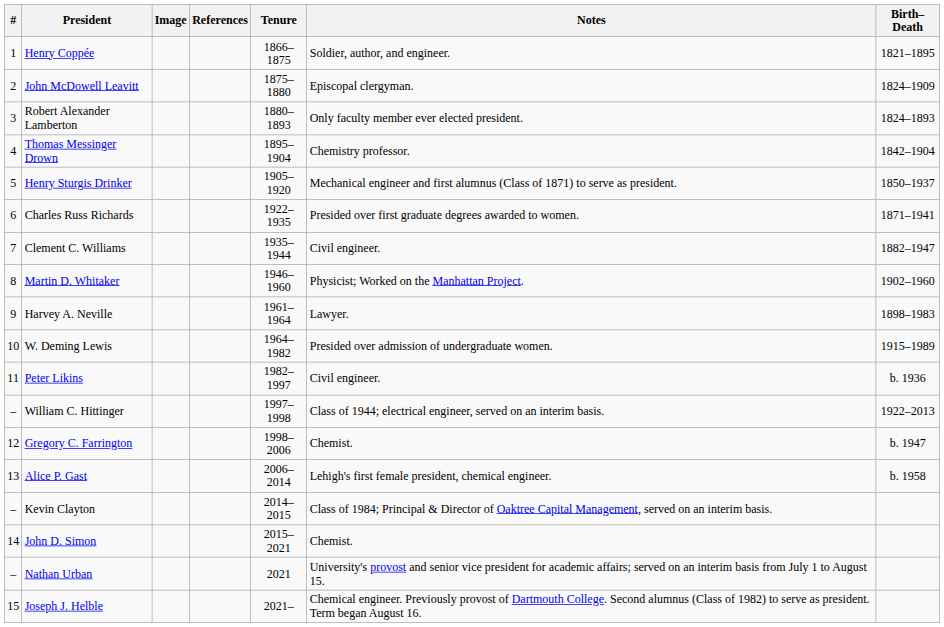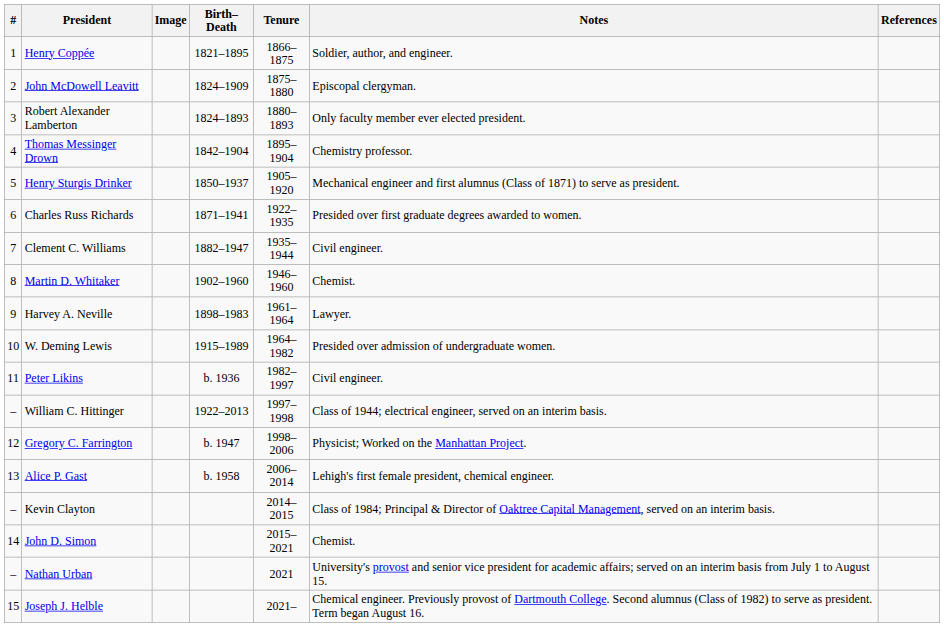 <table class="wikitable" style="text-align:center">
 <tr>
 <th>#</th>
 <th>President</th>
 <th>Image</th>
-<th>References</th>
+<th>Birth–Death</th>
 <th>Tenure</th>
 <th>Notes</th>
-<th>Birth–Death</th>
+<th>References</th>
 </tr>
 <tr>
 <td>1</td>
 <td align=left><a href='#'>Henry Coppée</a></td>
 <td></td>
-<td></td>
+<td>1821–1895</td>
 <td>1866–1875</td>
 <td align=left>Soldier, author, and engineer.</td>
-<td>1821–1895</td>
+<td></td>
 </tr>
 <tr>
 <td>2</td>
 <td align=left><a href='#'>John McDowell Leavitt</a></td>
 <td></td>
-<td></td>
+<td>1824–1909</td>
 <td>1875–1880</td>
 <td align=left>Episcopal clergyman.</td>
-<td>1824–1909</td>
+<td></td>
 </tr>
 <tr>
 <td>3</td>
 <td align=left>Robert Alexander Lamberton</td>
 <td></td>
-<td></td>
+<td>1824–1893</td>
 <td>1880–1893</td>
 <td align=left>Only faculty member ever elected president.</td>
-<td>1824–1893</td>
+<td></td>
 </tr>
 <tr>
 <td>4</td>
 <td align=left><a href='#'>Thomas Messinger Drown</a></td>
 <td></td>
-<td></td>
+<td>1842–1904</td>
 <td>1895–1904</td>
 <td align=left>Chemistry professor.</td>
-<td>1842–1904</td>
+<td></td>
 </tr>
 <tr>
 <td>5</td>
 <td align=left><a href='#'>Henry Sturgis Drinker</a></td>
 <td></td>
-<td></td>
+<td>1850–1937</td>
 <td>1905–1920</td>
 <td align=left>Mechanical engineer and first alumnus (Class of 1871) to serve as president.</td>
-<td>1850–1937</td>
+<td></td>
 </tr>
 <tr>
 <td>6</td>
 <td align=left>Charles Russ Richards</td>
 <td></td>
-<td></td>
+<td>1871–1941</td>
 <td>1922–1935</td>
 <td align=left>Presided over first graduate degrees awarded to women.</td>
-<td>1871–1941</td>
+<td></td>
 </tr>
 <tr>
 <td>7</td>
 <td align=left>Clement C. Williams</td>
 <td></td>
-<td></td>
+<td>1882–1947</td>
 <td>1935–1944</td>
 <td align=left>Civil engineer.</td>
-<td>1882–1947</td>
+<td></td>
 </tr>
 <tr>
 <td>8</td>
 <td align=left><a href='#'>Martin D. Whitaker</a></td>
 <td></td>
+<td>1902–1960</td>
+<td>1946–1960</td>
+<td align=left>Chemist.</td>
 <td></td>
-<td>1946–1960</td>
-<td align=left>Physicist; Worked on the <a href='#'>Manhattan Project</a>.</td>
-<td>1902–1960</td>
 </tr>
 <tr>
 <td>9</td>
 <td align=left>Harvey A. Neville</td>
 <td></td>
-<td></td>
+<td>1898–1983</td>
 <td>1961–1964</td>
 <td align=left>Lawyer.</td>
-<td>1898–1983</td>
+<td></td>
 </tr>
 <tr>
 <td>10</td>
 <td align=left>W. Deming Lewis</td>
 <td></td>
-<td></td>
+<td>1915–1989</td>
 <td>1964–1982</td>
 <td align=left>Presided over admission of undergraduate women.</td>
-<td>1915–1989</td>
+<td></td>
 </tr>
 <tr>
 <td>11</td>
 <td align=left><a href='#'>Peter Likins</a></td>
 <td></td>
-<td></td>
+<td>b. 1936</td>
 <td>1982–1997</td>
 <td align=left>Civil engineer.</td>
-<td>b. 1936</td>
+<td></td>
 </tr>
 <tr>
 <td>–</td>
 <td align=left>William C. Hittinger</td>
 <td></td>
-<td></td>
+<td>1922–2013</td>
 <td>1997–1998</td>
 <td align=left>Class of 1944; electrical engineer, served on an interim basis.</td>
-<td>1922–2013</td>
+<td></td>
 </tr>
 <tr>
 <td>12</td>
 <td align=left><a href='#'>Gregory C. Farrington</a></td>
 <td></td>
+<td>b. 1947</td>
+<td>1998–2006</td>
+<td align=left>Physicist; Worked on the <a href='#'>Manhattan Project</a>.</td>
 <td></td>
-<td>1998–2006</td>
-<td align=left>Chemist.</td>
-<td>b. 1947</td>
 </tr>
 <tr>
 <td>13</td>
 <td align=left><a href='#'>Alice P. Gast</a></td>
 <td></td>
-<td></td>
+<td>b. 1958</td>
 <td>2006–2014</td>
 <td align=left>Lehigh's first female president, chemical engineer.</td>
-<td>b. 1958</td>
+<td></td>
 </tr>
 <tr>
 <td>–</td>
 <td align=left>Kevin Clayton</td>
 <td></td>
 <td></td>
 <td>2014–2015</td>
 <td align=left>Class of 1984; Principal & Director of <a href='#'>Oaktree Capital Management</a>, served on an interim basis.</td>
 <td></td>
 </tr>
 <tr>
 <td>14</td>
 <td align=left><a href='#'>John D. Simon</a></td>
 <td></td>
 <td></td>
 <td>2015–2021</td>
 <td align=left>Chemist.</td>
 <td></td>
 </tr>
 <tr>
 <td>–</td>
 <td align=left><a href='#'>Nathan Urban</a></td>
 <td></td>
 <td></td>
 <td>2021</td>
 <td align=left>University's <a href='#'>provost</a> and senior vice president for academic affairs; served on an interim basis from July 1 to August 15.</td>
 <td></td>
 </tr>
 <tr>
 <td>15</td>
 <td align=left><a href='#'>Joseph J. Helble</a></td>
 <td></td>
 <td></td>
 <td>2021–</td>
 <td align=left>Chemical engineer. Previously provost of <a href='#'>Dartmouth College</a>. Second alumnus (Class of 1982) to serve as president. Term began August 16.</td>
 <td></td>
 </tr>
 </table>
